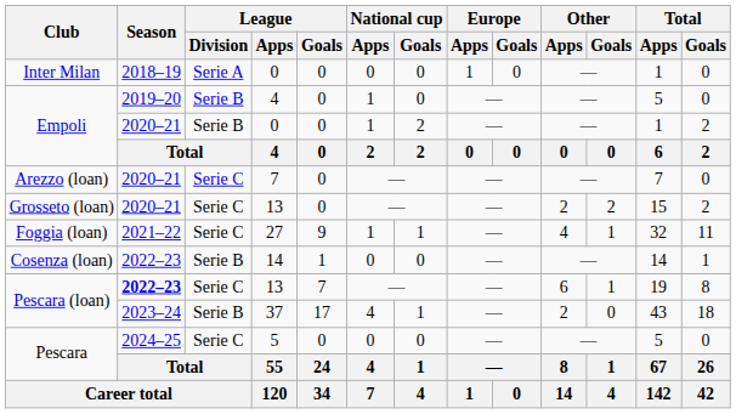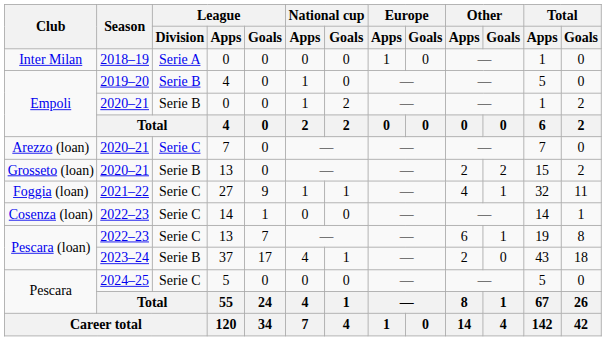 <table class="wikitable" style="text-align:center">
 <tr>
 <th rowspan="2">Club</th>
 <th rowspan="2">Season</th>
 <th colspan="3">League</th>
 <th colspan="2">National cup</th>
 <th colspan="2">Europe</th>
 <th colspan="2">Other</th>
 <th colspan="2">Total</th>
 </tr>
 <tr>
 <th>Division</th>
 <th>Apps</th>
 <th>Goals</th>
 <th>Apps</th>
 <th>Goals</th>
 <th>Apps</th>
 <th>Goals</th>
 <th>Apps</th>
 <th>Goals</th>
 <th>Apps</th>
 <th>Goals</th>
 </tr>
 <tr>
 <td><a href='#'>Inter Milan</a></td>
 <td><a href='#'>2018–19</a></td>
 <td><a href='#'>Serie A</a></td>
 <td>0</td>
 <td>0</td>
 <td>0</td>
 <td>0</td>
 <td>1</td>
 <td>0</td>
 <td colspan="2">—</td>
 <td>1</td>
 <td>0</td>
 </tr>
 <tr>
 <td rowspan="3"><a href='#'>Empoli</a></td>
 <td><a href='#'>2019–20</a></td>
 <td><a href='#'>Serie B</a></td>
 <td>4</td>
 <td>0</td>
 <td>1</td>
 <td>0</td>
 <td colspan="2">—</td>
 <td colspan="2">—</td>
 <td>5</td>
 <td>0</td>
 </tr>
 <tr>
 <td><a href='#'>2020–21</a></td>
 <td>Serie B</td>
 <td>0</td>
 <td>0</td>
 <td>1</td>
 <td>2</td>
 <td colspan="2">—</td>
 <td colspan="2">—</td>
 <td>1</td>
 <td>2</td>
 </tr>
 <tr>
 <th colspan="2">Total</th>
 <th>4</th>
 <th>0</th>
 <th>2</th>
 <th>2</th>
 <th>0</th>
 <th>0</th>
 <th>0</th>
 <th>0</th>
 <th>6</th>
 <th>2</th>
 </tr>
 <tr>
 <td><a href='#'>Arezzo</a> (loan)</td>
 <td><a href='#'>2020–21</a></td>
 <td><a href='#'>Serie C</a></td>
 <td>7</td>
 <td>0</td>
 <td colspan="2">—</td>
 <td colspan="2">—</td>
 <td colspan="2">—</td>
 <td>7</td>
 <td>0</td>
 </tr>
 <tr>
 <td><a href='#'>Grosseto</a> (loan)</td>
 <td><a href='#'>2020–21</a></td>
-<td>Serie C</td>
+<td>Serie B</td>
 <td>13</td>
 <td>0</td>
 <td colspan="2">—</td>
 <td colspan="2">—</td>
 <td>2</td>
 <td>2</td>
 <td>15</td>
 <td>2</td>
 </tr>
 <tr>
 <td><a href='#'>Foggia</a> (loan)</td>
 <td><a href='#'>2021–22</a></td>
 <td>Serie C</td>
 <td>27</td>
 <td>9</td>
 <td>1</td>
 <td>1</td>
 <td colspan="2">—</td>
 <td>4</td>
 <td>1</td>
 <td>32</td>
 <td>11</td>
 </tr>
 <tr>
 <td><a href='#'>Cosenza</a> (loan)</td>
 <td><a href='#'>2022–23</a></td>
-<td>Serie B</td>
+<td>Serie C</td>
 <td>14</td>
 <td>1</td>
 <td>0</td>
 <td>0</td>
 <td colspan="2">—</td>
 <td colspan="2">—</td>
 <td>14</td>
 <td>1</td>
 </tr>
 <tr>
 <td rowspan="2"><a href='#'>Pescara</a> (loan)</td>
-<td><strong><a href='#'>2022–23</a></strong></td>
+<td><a href='#'>2022–23</a></td>
 <td>Serie C</td>
 <td>13</td>
 <td>7</td>
 <td colspan="2">—</td>
 <td colspan="2">—</td>
 <td>6</td>
 <td>1</td>
 <td>19</td>
 <td>8</td>
 </tr>
 <tr>
 <td><a href='#'>2023–24</a></td>
 <td>Serie B</td>
 <td>37</td>
 <td>17</td>
 <td>4</td>
 <td>1</td>
 <td colspan="2">—</td>
 <td>2</td>
 <td>0</td>
 <td>43</td>
 <td>18</td>
 </tr>
 <tr>
 <td rowspan="2">Pescara</td>
 <td><a href='#'>2024–25</a></td>
 <td>Serie C</td>
 <td>5</td>
 <td>0</td>
 <td>0</td>
 <td>0</td>
 <td colspan="2">—</td>
 <td colspan="2">—</td>
 <td>5</td>
 <td>0</td>
 </tr>
 <tr>
 <th colspan="2">Total</th>
 <th>55</th>
 <th>24</th>
 <th>4</th>
 <th>1</th>
 <th colspan="2">—</th>
 <th>8</th>
 <th>1</th>
 <th>67</th>
 <th>26</th>
 </tr>
 <tr>
 <th colspan="3">Career total</th>
 <th>120</th>
 <th>34</th>
 <th>7</th>
 <th>4</th>
 <th>1</th>
 <th>0</th>
 <th>14</th>
 <th>4</th>
 <th>142</th>
 <th>42</th>
 </tr>
 </table>
